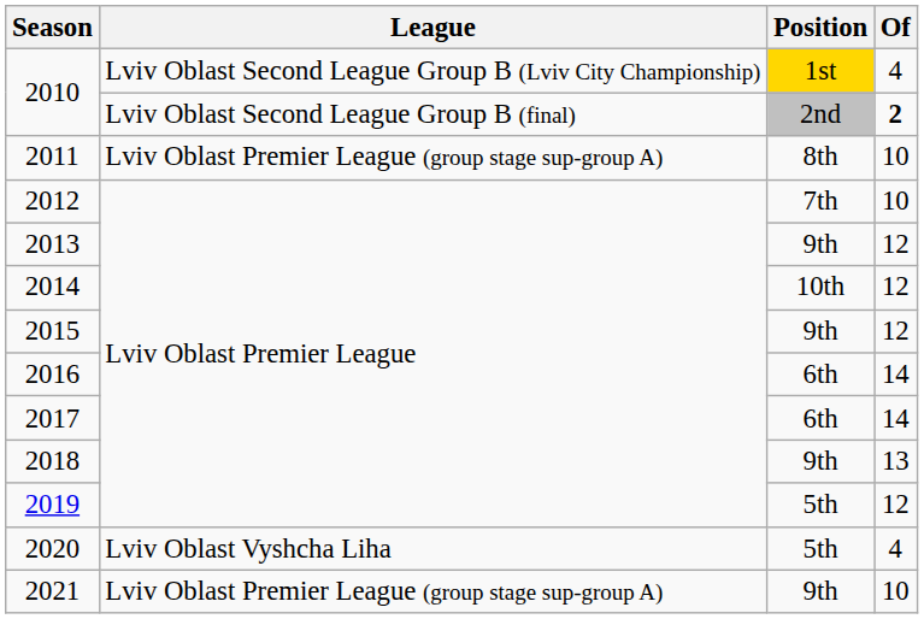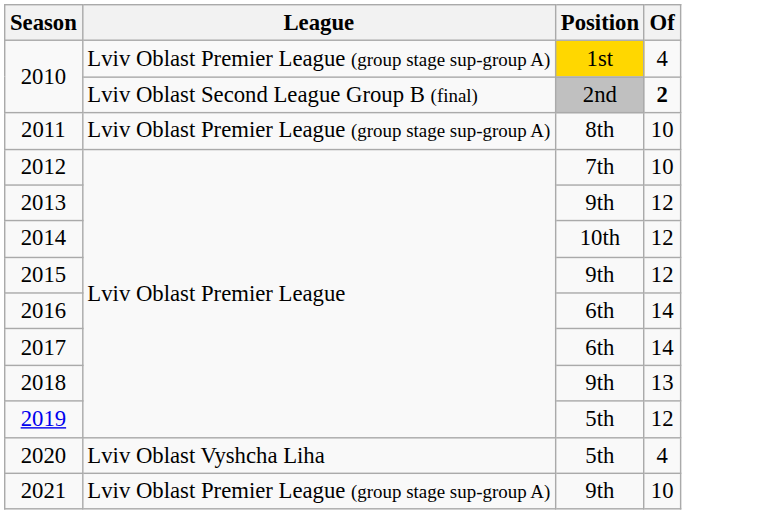 <table class="wikitable">
 <tr>
 <th>Season</th>
 <th>League</th>
 <th>Position</th>
 <th>Of</th>
 </tr>
 <tr>
 <td rowspan="2" align="center">2010</td>
-<td>Lviv Oblast Second League Group B <small>(Lviv City Championship)</small></td>
+<td>Lviv Oblast Premier League <small>(group stage sup-group A)</small></td>
 <td bgcolor="gold" align="center">1st</td>
 <td align="center">4</td>
 </tr>
 <tr>
 <td>Lviv Oblast Second League Group B <small>(final)</small></td>
 <td bgcolor="silver" align="center">2nd</td>
 <td align="center"><strong>2</strong></td>
 </tr>
 <tr>
 <td align="center">2011</td>
 <td>Lviv Oblast Premier League <small>(group stage sup-group A)</small></td>
 <td align="center">8th</td>
 <td align="center">10</td>
 </tr>
 <tr>
 <td align="center">2012</td>
 <td rowspan="8">Lviv Oblast Premier League</td>
 <td align="center">7th</td>
 <td align="center">10</td>
 </tr>
 <tr>
 <td align="center">2013</td>
 <td align="center">9th</td>
 <td align="center">12</td>
 </tr>
 <tr>
 <td align="center">2014</td>
 <td align="center">10th</td>
 <td align="center">12</td>
 </tr>
 <tr>
 <td align="center">2015</td>
 <td align="center">9th</td>
 <td align="center">12</td>
 </tr>
 <tr>
 <td align="center">2016</td>
 <td align="center">6th</td>
 <td align="center">14</td>
 </tr>
 <tr>
 <td align="center">2017</td>
 <td align="center">6th</td>
 <td align="center">14</td>
 </tr>
 <tr>
 <td align="center">2018</td>
 <td align="center">9th</td>
 <td align="center">13</td>
 </tr>
 <tr>
 <td align="center"><a href='#'>2019</a></td>
 <td align="center">5th</td>
 <td align="center">12</td>
 </tr>
 <tr>
 <td align="center">2020</td>
 <td>Lviv Oblast Vyshcha Liha</td>
 <td align="center">5th</td>
 <td align="center">4</td>
 </tr>
 <tr>
 <td align="center">2021</td>
 <td>Lviv Oblast Premier League <small>(group stage sup-group A)</small></td>
 <td align="center">9th</td>
 <td align="center">10</td>
 </tr>
 </table>
